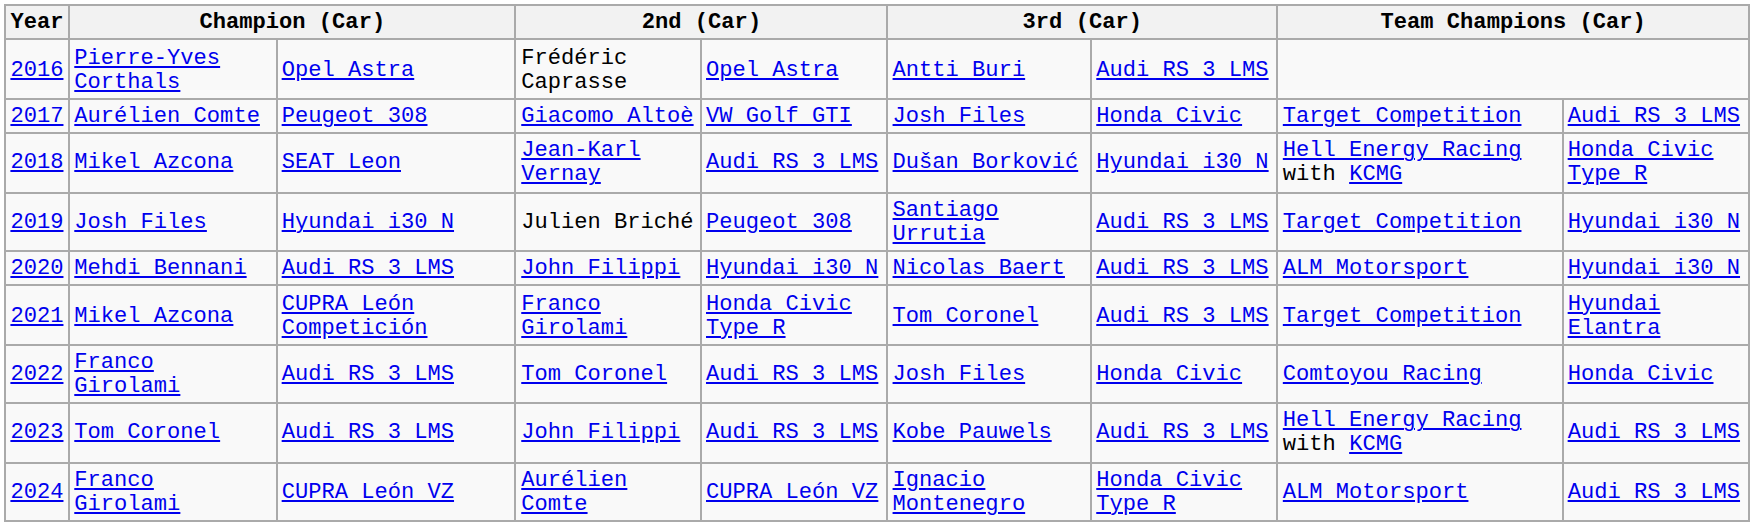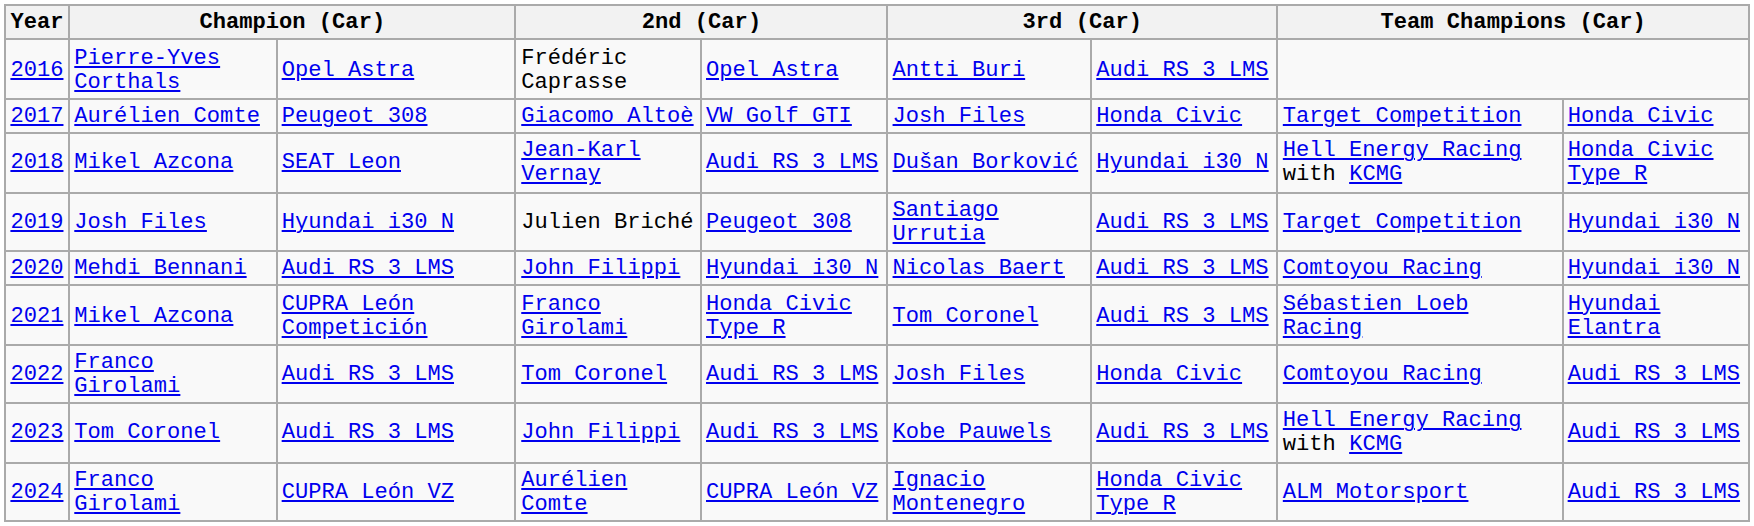 <table class="wikitable" style="font-size:85%">
 <tr>
 <th>Year</th>
 <th colspan="2">Champion (Car)</th>
 <th colspan="2" width="225">2nd (Car)</th>
 <th colspan="2" width="225">3rd (Car)</th>
 <th colspan="2">Team Champions (Car)</th>
 </tr>
 <tr>
 <td><a href='#'>2016</a></td>
 <td> <a href='#'>Pierre-Yves Corthals</a></td>
 <td> <a href='#'>Opel Astra</a></td>
 <td> Frédéric Caprasse</td>
 <td> <a href='#'>Opel Astra</a></td>
 <td> <a href='#'>Antti Buri</a></td>
 <td> <a href='#'>Audi RS 3 LMS</a></td>
 <td colspan="2"></td>
 </tr>
 <tr>
 <td><a href='#'>2017</a></td>
 <td> <a href='#'>Aurélien Comte</a></td>
 <td><a href='#'>Peugeot 308</a></td>
 <td> <a href='#'>Giacomo Altoè</a></td>
 <td> <a href='#'>VW Golf GTI</a></td>
 <td> <a href='#'>Josh Files</a></td>
 <td> <a href='#'>Honda Civic</a></td>
 <td> <a href='#'>Target Competition</a></td>
-<td> <a href='#'>Audi RS 3 LMS</a></td>
+<td> <a href='#'>Honda Civic</a></td>
 </tr>
 <tr>
 <td><a href='#'>2018</a></td>
 <td> <a href='#'>Mikel Azcona</a></td>
 <td> <a href='#'>SEAT Leon</a></td>
 <td> <a href='#'>Jean-Karl Vernay</a></td>
 <td> <a href='#'>Audi RS 3 LMS</a></td>
 <td> <a href='#'>Dušan Borković</a></td>
 <td> <a href='#'>Hyundai i30 N</a></td>
 <td> <a href='#'>Hell Energy Racing</a> with <a href='#'>KCMG</a></td>
 <td> <a href='#'>Honda Civic Type R</a></td>
 </tr>
 <tr>
 <td><a href='#'>2019</a></td>
 <td> <a href='#'>Josh Files</a></td>
 <td> <a href='#'>Hyundai i30 N</a></td>
 <td> Julien Briché</td>
 <td><a href='#'>Peugeot 308</a></td>
 <td> <a href='#'>Santiago Urrutia</a></td>
 <td> <a href='#'>Audi RS 3 LMS</a></td>
 <td> <a href='#'>Target Competition</a></td>
 <td> <a href='#'>Hyundai i30 N</a></td>
 </tr>
 <tr>
 <td><a href='#'>2020</a></td>
 <td> <a href='#'>Mehdi Bennani</a></td>
 <td> <a href='#'>Audi RS 3 LMS</a></td>
 <td> <a href='#'>John Filippi</a></td>
 <td> <a href='#'>Hyundai i30 N</a></td>
 <td> <a href='#'>Nicolas Baert</a></td>
 <td> <a href='#'>Audi RS 3 LMS</a></td>
-<td> <a href='#'>ALM Motorsport</a></td>
+<td> <a href='#'>Comtoyou Racing</a></td>
 <td> <a href='#'>Hyundai i30 N</a></td>
 </tr>
 <tr>
 <td><a href='#'>2021</a></td>
 <td> <a href='#'>Mikel Azcona</a></td>
 <td> <a href='#'>CUPRA León Competición</a></td>
 <td> <a href='#'>Franco Girolami</a></td>
 <td> <a href='#'>Honda Civic Type R</a></td>
 <td> <a href='#'>Tom Coronel</a></td>
 <td> <a href='#'>Audi RS 3 LMS</a></td>
-<td> <a href='#'>Target Competition</a></td>
+<td> <a href='#'>Sébastien Loeb Racing</a></td>
 <td> <a href='#'>Hyundai Elantra</a></td>
 </tr>
 <tr>
 <td><a href='#'>2022</a></td>
 <td> <a href='#'>Franco Girolami</a></td>
 <td> <a href='#'>Audi RS 3 LMS</a></td>
 <td> <a href='#'>Tom Coronel</a></td>
 <td> <a href='#'>Audi RS 3 LMS</a></td>
 <td> <a href='#'>Josh Files</a></td>
 <td> <a href='#'>Honda Civic</a></td>
 <td> <a href='#'>Comtoyou Racing</a></td>
-<td> <a href='#'>Honda Civic</a></td>
+<td> <a href='#'>Audi RS 3 LMS</a></td>
 </tr>
 <tr>
 <td><a href='#'>2023</a></td>
 <td> <a href='#'>Tom Coronel</a></td>
 <td> <a href='#'>Audi RS 3 LMS</a></td>
 <td> <a href='#'>John Filippi</a></td>
 <td> <a href='#'>Audi RS 3 LMS</a></td>
 <td> <a href='#'>Kobe Pauwels</a></td>
 <td> <a href='#'>Audi RS 3 LMS</a></td>
 <td> <a href='#'>Hell Energy Racing</a> with <a href='#'>KCMG</a></td>
 <td> <a href='#'>Audi RS 3 LMS</a></td>
 </tr>
 <tr>
 <td><a href='#'>2024</a></td>
 <td> <a href='#'>Franco Girolami</a></td>
 <td> <a href='#'>CUPRA León VZ</a></td>
 <td> <a href='#'>Aurélien Comte</a></td>
 <td> <a href='#'>CUPRA León VZ</a></td>
 <td> <a href='#'>Ignacio Montenegro</a></td>
 <td> <a href='#'>Honda Civic Type R</a></td>
 <td> <a href='#'>ALM Motorsport</a></td>
 <td> <a href='#'>Audi RS 3 LMS</a></td>
 </tr>
 </table>
